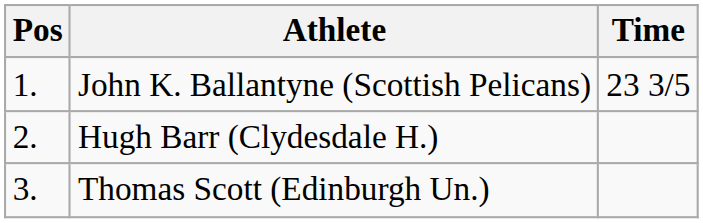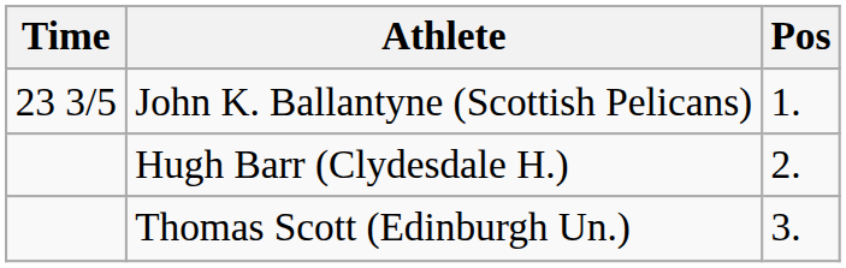 <table class="wikitable">
 <tr>
+<th>Time</th>
+<th>Athlete</th>
 <th>Pos</th>
-<th>Athlete</th>
-<th>Time</th>
 </tr>
 <tr>
+<td>23 3/5</td>
+<td>John K. Ballantyne (Scottish Pelicans)</td>
 <td>1.</td>
-<td>John K. Ballantyne (Scottish Pelicans)</td>
-<td>23 3/5</td>
 </tr>
 <tr>
+<td></td>
+<td>Hugh Barr (Clydesdale H.)</td>
 <td>2.</td>
-<td>Hugh Barr (Clydesdale H.)</td>
-<td></td>
 </tr>
 <tr>
+<td></td>
+<td>Thomas Scott (Edinburgh Un.)</td>
 <td>3.</td>
-<td>Thomas Scott (Edinburgh Un.)</td>
-<td></td>
 </tr>
 </table>
